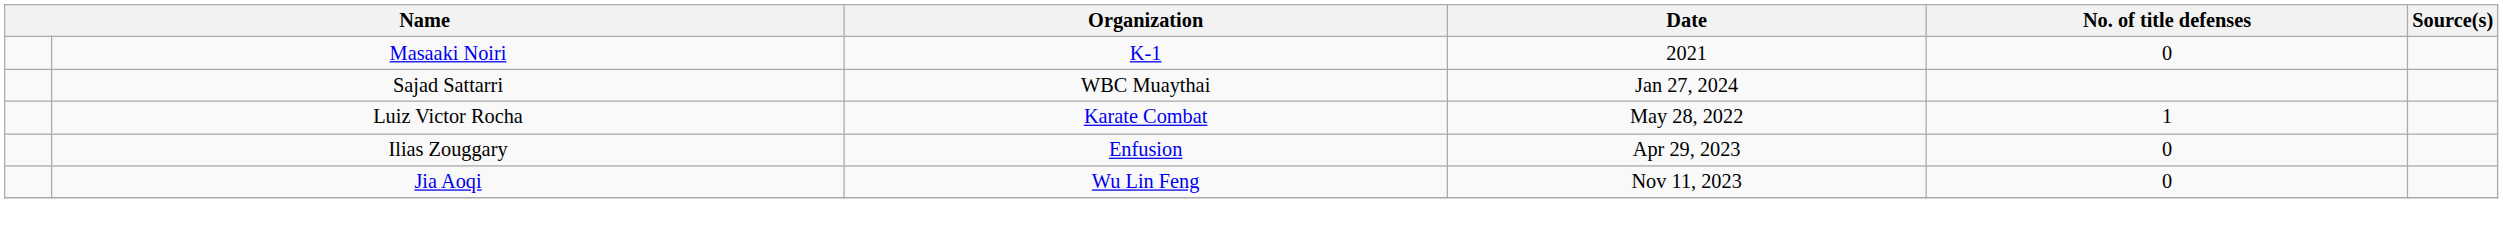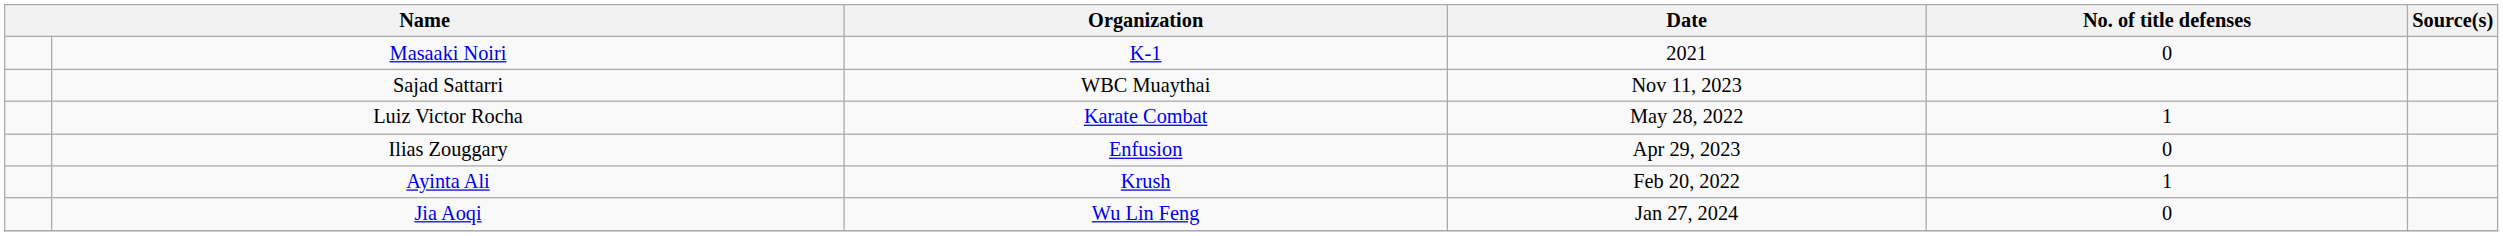 <table class="wikitable" style="width:99%; text-align:center;">
 <tr>
 <th colspan="2" style="width:35%;">Name</th>
 <th style="width:25%;">Organization</th>
 <th width=20%>Date</th>
 <th width=20%>No. of title defenses</th>
 <th>Source(s)</th>
 </tr>
 <tr>
 <td><br></td>
 <td><a href='#'>Masaaki Noiri</a></td>
 <td><a href='#'>K-1</a></td>
 <td>2021</td>
 <td>0</td>
 <td></td>
 </tr>
 <tr>
 <td><br></td>
 <td>Sajad Sattarri</td>
 <td>WBC Muaythai</td>
-<td>Jan 27, 2024</td>
+<td>Nov 11, 2023</td>
 <td></td>
 <td></td>
 </tr>
 <tr>
 <td><br></td>
 <td>Luiz Victor Rocha</td>
 <td><a href='#'>Karate Combat</a></td>
 <td>May 28, 2022</td>
 <td>1</td>
 <td></td>
 </tr>
 <tr>
 <td><br></td>
 <td>Ilias Zouggary <br></td>
 <td><a href='#'>Enfusion</a></td>
 <td>Apr 29, 2023</td>
 <td>0</td>
 <td></td>
 </tr>
 <tr>
 <td><br></td>
+<td><a href='#'>Ayinta Ali</a></td>
+<td><a href='#'>Krush</a></td>
+<td>Feb 20, 2022</td>
+<td>1</td>
+<td></td>
+</tr>
+<tr>
+<td><br></td>
 <td><a href='#'>Jia Aoqi</a></td>
 <td><a href='#'>Wu Lin Feng</a></td>
-<td>Nov 11, 2023</td>
+<td>Jan 27, 2024</td>
 <td>0</td>
 <td></td>
 </tr>
 <tr>
 </tr>
 </table>
